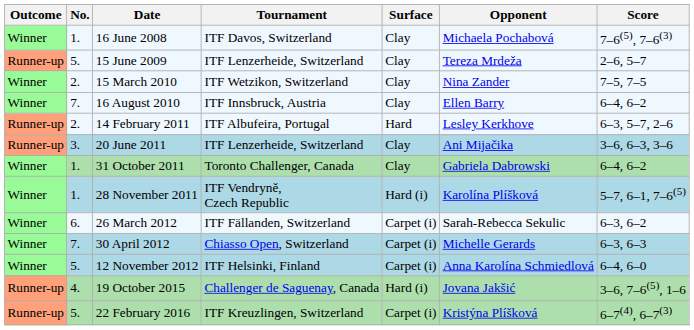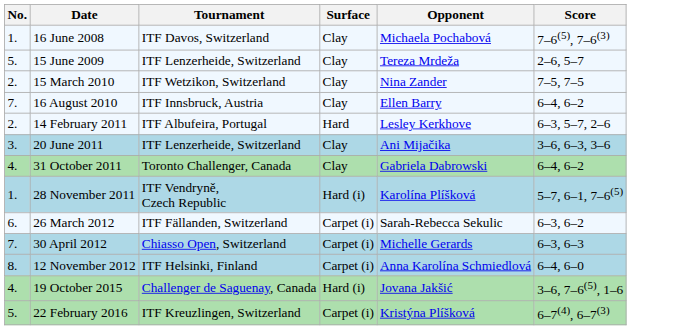 <table class="sortable wikitable">
 <tr>
-<th>Outcome</th>
 <th>No.</th>
 <th>Date</th>
 <th>Tournament</th>
 <th>Surface</th>
 <th>Opponent</th>
 <th class="unsortable">Score</th>
 </tr>
 <tr style="background:#f0f8ff;">
-<td style="background:#98fb98;">Winner</td>
 <td>1.</td>
 <td>16 June 2008</td>
 <td>ITF Davos, Switzerland</td>
 <td>Clay</td>
 <td> <a href='#'>Michaela Pochabová</a></td>
 <td>7–6<sup>(5)</sup>, 7–6<sup>(3)</sup></td>
 </tr>
 <tr style="background:#f0f8ff;">
-<td style="background:#ffa07a;">Runner-up</td>
 <td>5.</td>
 <td>15 June 2009</td>
 <td>ITF Lenzerheide, Switzerland</td>
 <td>Clay</td>
 <td> <a href='#'>Tereza Mrdeža</a></td>
 <td>2–6, 5–7</td>
 </tr>
 <tr style="background:#f0f8ff;">
-<td style="background:#98fb98;">Winner</td>
 <td>2.</td>
 <td>15 March 2010</td>
 <td>ITF Wetzikon, Switzerland</td>
 <td>Clay</td>
 <td> <a href='#'>Nina Zander</a></td>
 <td>7–5, 7–5</td>
 </tr>
 <tr style="background:#f0f8ff;">
-<td style="background:#98fb98;">Winner</td>
 <td>7.</td>
 <td>16 August 2010</td>
 <td>ITF Innsbruck, Austria</td>
 <td>Clay</td>
 <td> <a href='#'>Ellen Barry</a></td>
 <td>6–4, 6–2</td>
 </tr>
 <tr style="background:#f0f8ff;">
-<td style="background:#ffa07a;">Runner-up</td>
 <td>2.</td>
 <td>14 February 2011</td>
 <td>ITF Albufeira, Portugal</td>
 <td>Hard</td>
 <td> <a href='#'>Lesley Kerkhove</a></td>
 <td>6–3, 5–7, 2–6</td>
 </tr>
 <tr style="background:lightblue;">
-<td style="background:#ffa07a;">Runner-up</td>
 <td>3.</td>
 <td>20 June 2011</td>
 <td>ITF Lenzerheide, Switzerland</td>
 <td>Clay</td>
 <td> <a href='#'>Ani Mijačika</a></td>
 <td>3–6, 6–3, 3–6</td>
 </tr>
 <tr style="background:#addfad;">
-<td style="background:#98fb98;">Winner</td>
-<td>1.</td>
+<td>4.</td>
 <td>31 October 2011</td>
 <td>Toronto Challenger, Canada</td>
 <td>Clay</td>
 <td> <a href='#'>Gabriela Dabrowski</a></td>
 <td>6–4, 6–2</td>
 </tr>
 <tr style="background:lightblue;">
-<td style="background:#98fb98;">Winner</td>
 <td>1.</td>
 <td>28 November 2011</td>
 <td>ITF Vendryně, <br>Czech Republic</td>
 <td>Hard (i)</td>
 <td> <a href='#'>Karolína Plíšková</a></td>
 <td>5–7, 6–1, 7–6<sup>(5)</sup></td>
 </tr>
 <tr style="background:#f0f8ff;">
-<td style="background:#98fb98;">Winner</td>
 <td>6.</td>
 <td>26 March 2012</td>
 <td>ITF Fällanden, Switzerland</td>
 <td>Carpet (i)</td>
 <td> Sarah-Rebecca Sekulic</td>
 <td>6–3, 6–2</td>
 </tr>
 <tr style="background:lightblue;">
-<td style="background:#98fb98;">Winner</td>
 <td>7.</td>
 <td>30 April 2012</td>
 <td><a href='#'>Chiasso Open</a>, Switzerland</td>
 <td>Carpet (i)</td>
 <td> <a href='#'>Michelle Gerards</a></td>
 <td>6–3, 6–3</td>
 </tr>
 <tr style="background:lightblue;">
-<td style="background:#98fb98;">Winner</td>
-<td>5.</td>
+<td>8.</td>
 <td>12 November 2012</td>
 <td>ITF Helsinki, Finland</td>
 <td>Carpet (i)</td>
 <td> <a href='#'>Anna Karolína Schmiedlová</a></td>
 <td>6–4, 6–0</td>
 </tr>
 <tr style="background:#addfad;">
-<td style="background:#ffa07a;">Runner-up</td>
 <td>4.</td>
 <td>19 October 2015</td>
 <td><a href='#'>Challenger de Saguenay</a>, Canada</td>
 <td>Hard (i)</td>
 <td> <a href='#'>Jovana Jakšić</a></td>
 <td>3–6, 7–6<sup>(5)</sup>, 1–6</td>
 </tr>
 <tr style="background:#addfad;">
-<td style="background:#ffa07a;">Runner-up</td>
 <td>5.</td>
 <td>22 February 2016</td>
 <td>ITF Kreuzlingen, Switzerland</td>
 <td>Carpet (i)</td>
 <td> <a href='#'>Kristýna Plíšková</a></td>
 <td>6–7<sup>(4)</sup>, 6–7<sup>(3)</sup></td>
 </tr>
 </table>
